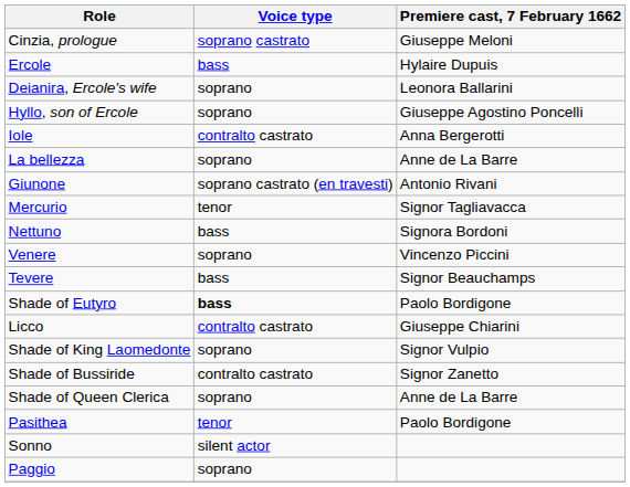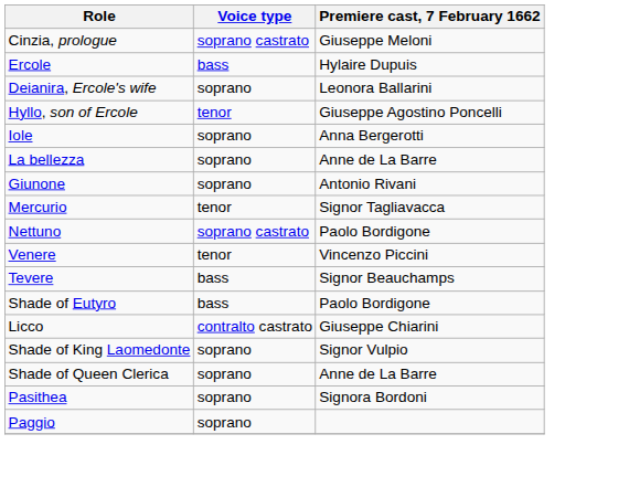 <table class="wikitable">
 <tr>
 <th>Role</th>
 <th><a href='#'>Voice type</a></th>
 <th>Premiere cast, 7 February 1662</th>
 </tr>
 <tr>
 <td>Cinzia, <em>prologue</em></td>
 <td><a href='#'>soprano</a> <a href='#'>castrato</a></td>
 <td>Giuseppe Meloni</td>
 </tr>
 <tr>
 <td><a href='#'>Ercole</a></td>
 <td><a href='#'>bass</a></td>
 <td>Hylaire Dupuis</td>
 </tr>
 <tr>
 <td><a href='#'>Deianira</a>, <em>Ercole's wife</em></td>
 <td>soprano</td>
 <td>Leonora Ballarini</td>
 </tr>
 <tr>
 <td><a href='#'>Hyllo</a>, <em>son of Ercole</em></td>
-<td>soprano</td>
+<td><a href='#'>tenor</a></td>
 <td>Giuseppe Agostino Poncelli</td>
 </tr>
 <tr>
 <td><a href='#'>Iole</a></td>
-<td><a href='#'>contralto</a> castrato</td>
+<td>soprano</td>
 <td>Anna Bergerotti</td>
 </tr>
 <tr>
 <td><a href='#'>La bellezza</a></td>
 <td>soprano</td>
 <td>Anne de La Barre</td>
 </tr>
 <tr>
 <td><a href='#'>Giunone</a></td>
-<td>soprano castrato (<a href='#'>en travesti</a>)</td>
+<td>soprano</td>
 <td>Antonio Rivani</td>
 </tr>
 <tr>
 <td><a href='#'>Mercurio</a></td>
 <td>tenor</td>
 <td>Signor Tagliavacca</td>
 </tr>
 <tr>
 <td><a href='#'>Nettuno</a></td>
-<td>bass</td>
-<td>Signora Bordoni</td>
+<td><a href='#'>soprano</a> <a href='#'>castrato</a></td>
+<td>Paolo Bordigone</td>
 </tr>
 <tr>
 <td><a href='#'>Venere</a></td>
-<td>soprano</td>
+<td>tenor</td>
 <td>Vincenzo Piccini</td>
 </tr>
 <tr>
 <td><a href='#'>Tevere</a></td>
 <td>bass</td>
 <td>Signor Beauchamps</td>
 </tr>
 <tr>
 <td>Shade of <a href='#'>Eutyro</a></td>
-<td><strong>bass</strong></td>
+<td>bass</td>
 <td>Paolo Bordigone</td>
 </tr>
 <tr>
 <td>Licco</td>
 <td><a href='#'>contralto</a> castrato</td>
 <td>Giuseppe Chiarini</td>
 </tr>
 <tr>
 <td>Shade of King <a href='#'>Laomedonte</a></td>
 <td>soprano</td>
 <td>Signor Vulpio</td>
 </tr>
 <tr>
-<td>Shade of Bussiride</td>
-<td>contralto castrato</td>
-<td>Signor Zanetto</td>
-</tr>
-<tr>
 <td>Shade of Queen Clerica</td>
 <td>soprano</td>
 <td>Anne de La Barre</td>
 </tr>
 <tr>
 <td><a href='#'>Pasithea</a></td>
-<td><a href='#'>tenor</a></td>
-<td>Paolo Bordigone</td>
-</tr>
-<tr>
-<td>Sonno</td>
-<td>silent <a href='#'>actor</a></td>
-<td></td>
+<td>soprano</td>
+<td>Signora Bordoni</td>
 </tr>
 <tr>
 <td><a href='#'>Paggio</a></td>
 <td>soprano</td>
 <td></td>
 </tr>
 <tr>
 </tr>
 </table>
